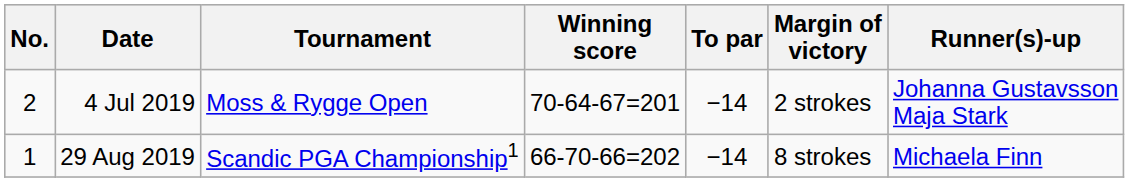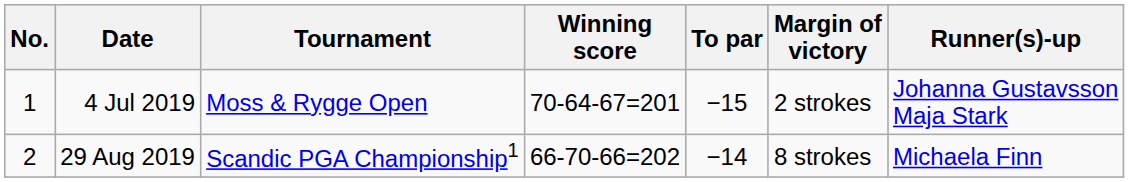 <table class="wikitable" style="font-size:95%;">
 <tr>
 <th>No.</th>
 <th>Date</th>
 <th>Tournament</th>
 <th>Winning<br>score</th>
 <th>To par</th>
 <th>Margin of<br>victory</th>
 <th>Runner(s)-up</th>
 </tr>
 <tr>
-<td align=center>2</td>
+<td align=center>1</td>
 <td align=right>4 Jul 2019</td>
 <td><a href='#'>Moss & Rygge Open</a></td>
 <td align=right>70-64-67=201</td>
-<td align=center>−14</td>
+<td align=center>−15</td>
 <td>2 strokes</td>
 <td> <a href='#'>Johanna Gustavsson</a><br> <a href='#'>Maja Stark</a></td>
 </tr>
 <tr>
-<td align=center>1</td>
+<td align=center>2</td>
 <td align=right>29 Aug 2019</td>
 <td><a href='#'>Scandic PGA Championship</a><sup>1</sup></td>
 <td align=right>66-70-66=202</td>
 <td align=center>−14</td>
 <td>8 strokes</td>
 <td> <a href='#'>Michaela Finn</a></td>
 </tr>
 </table>
